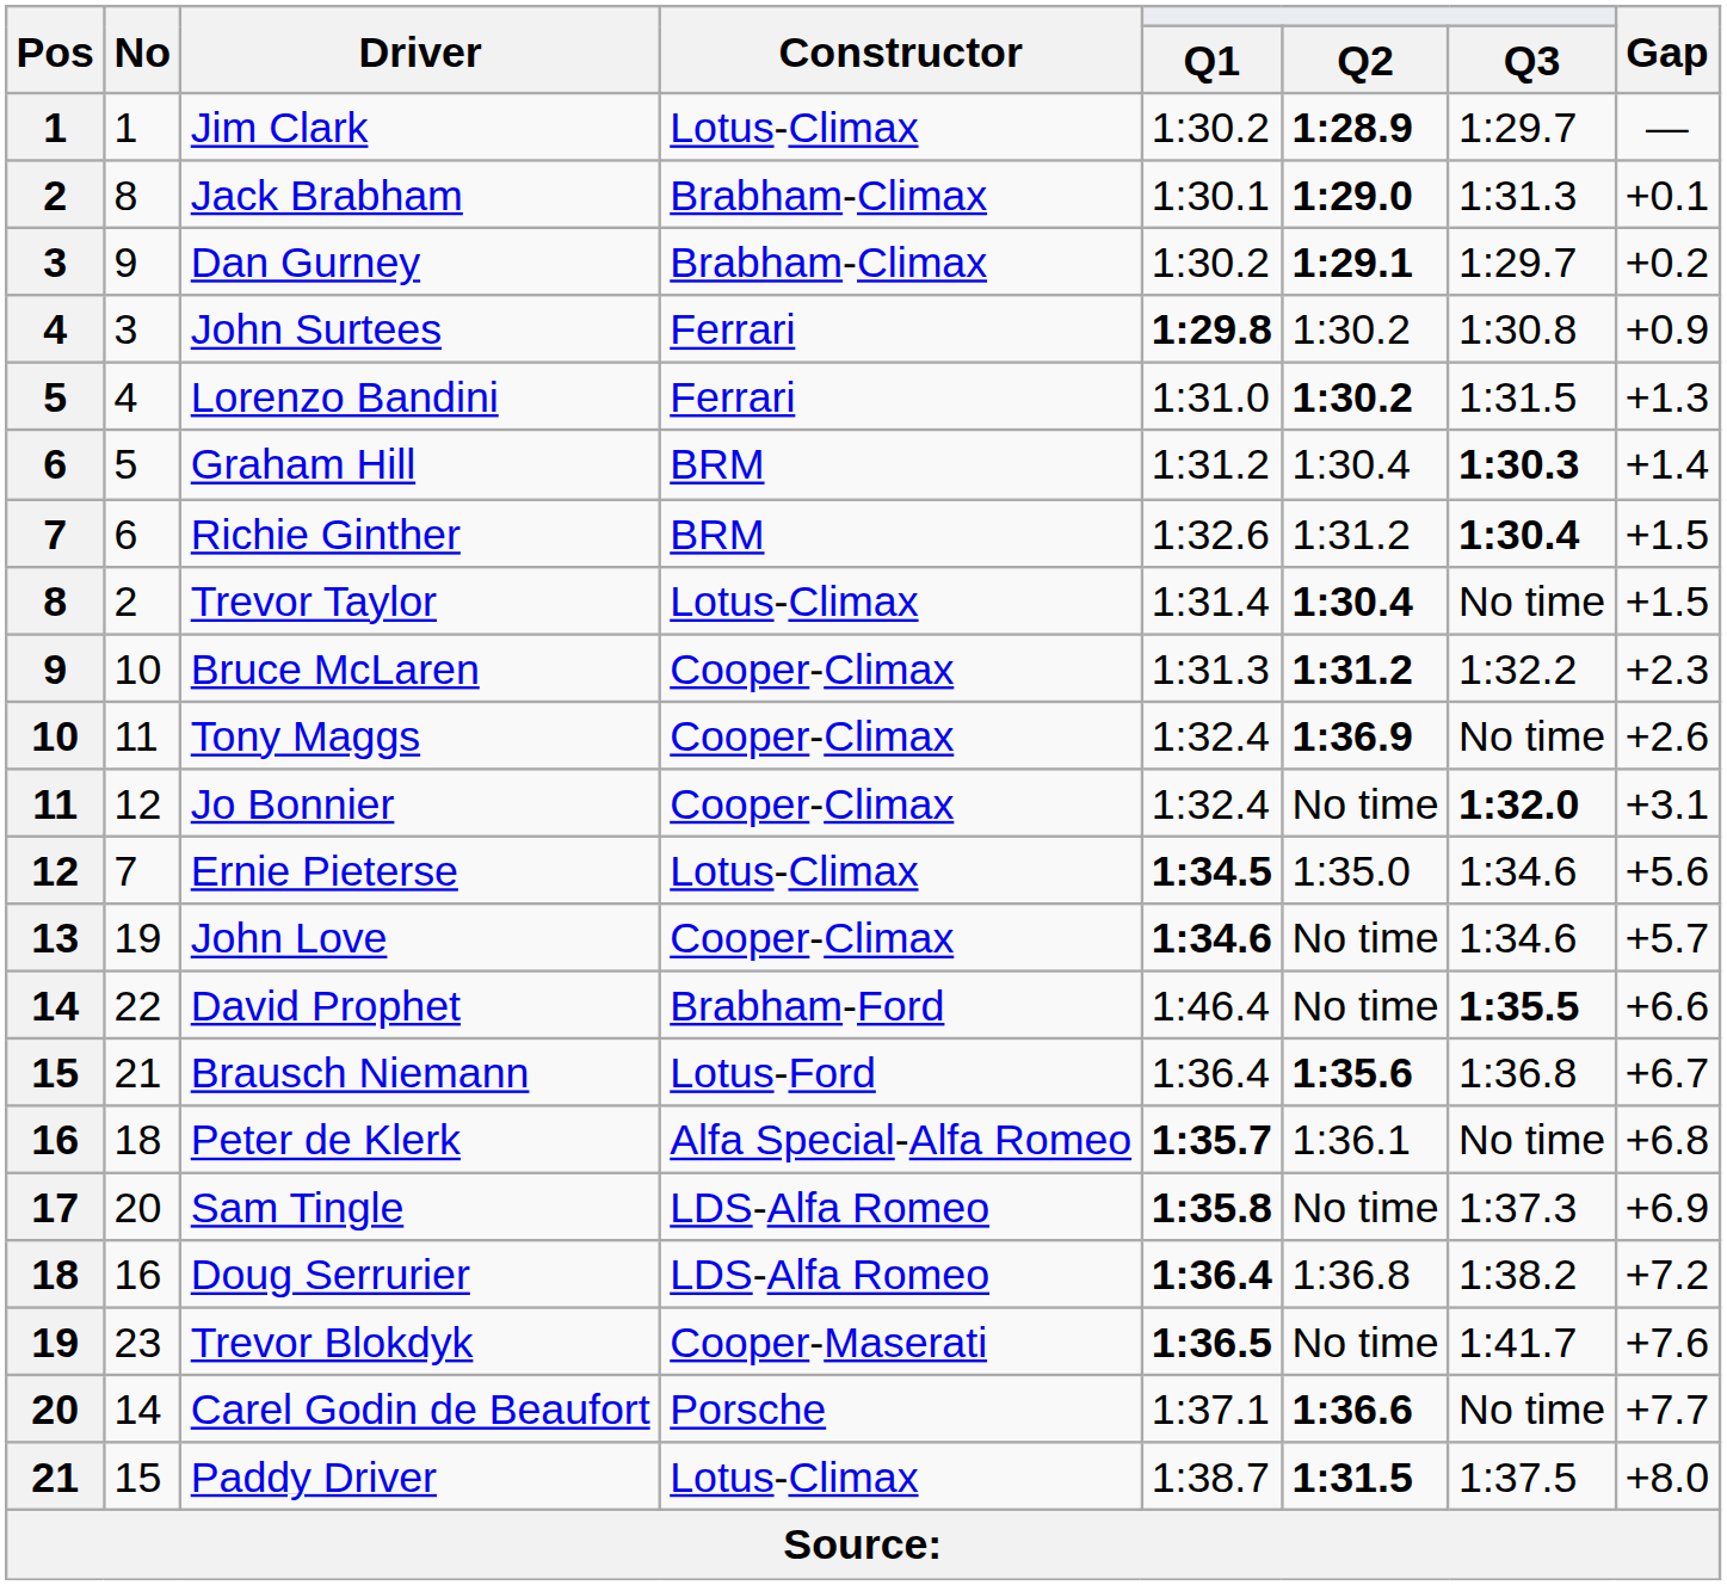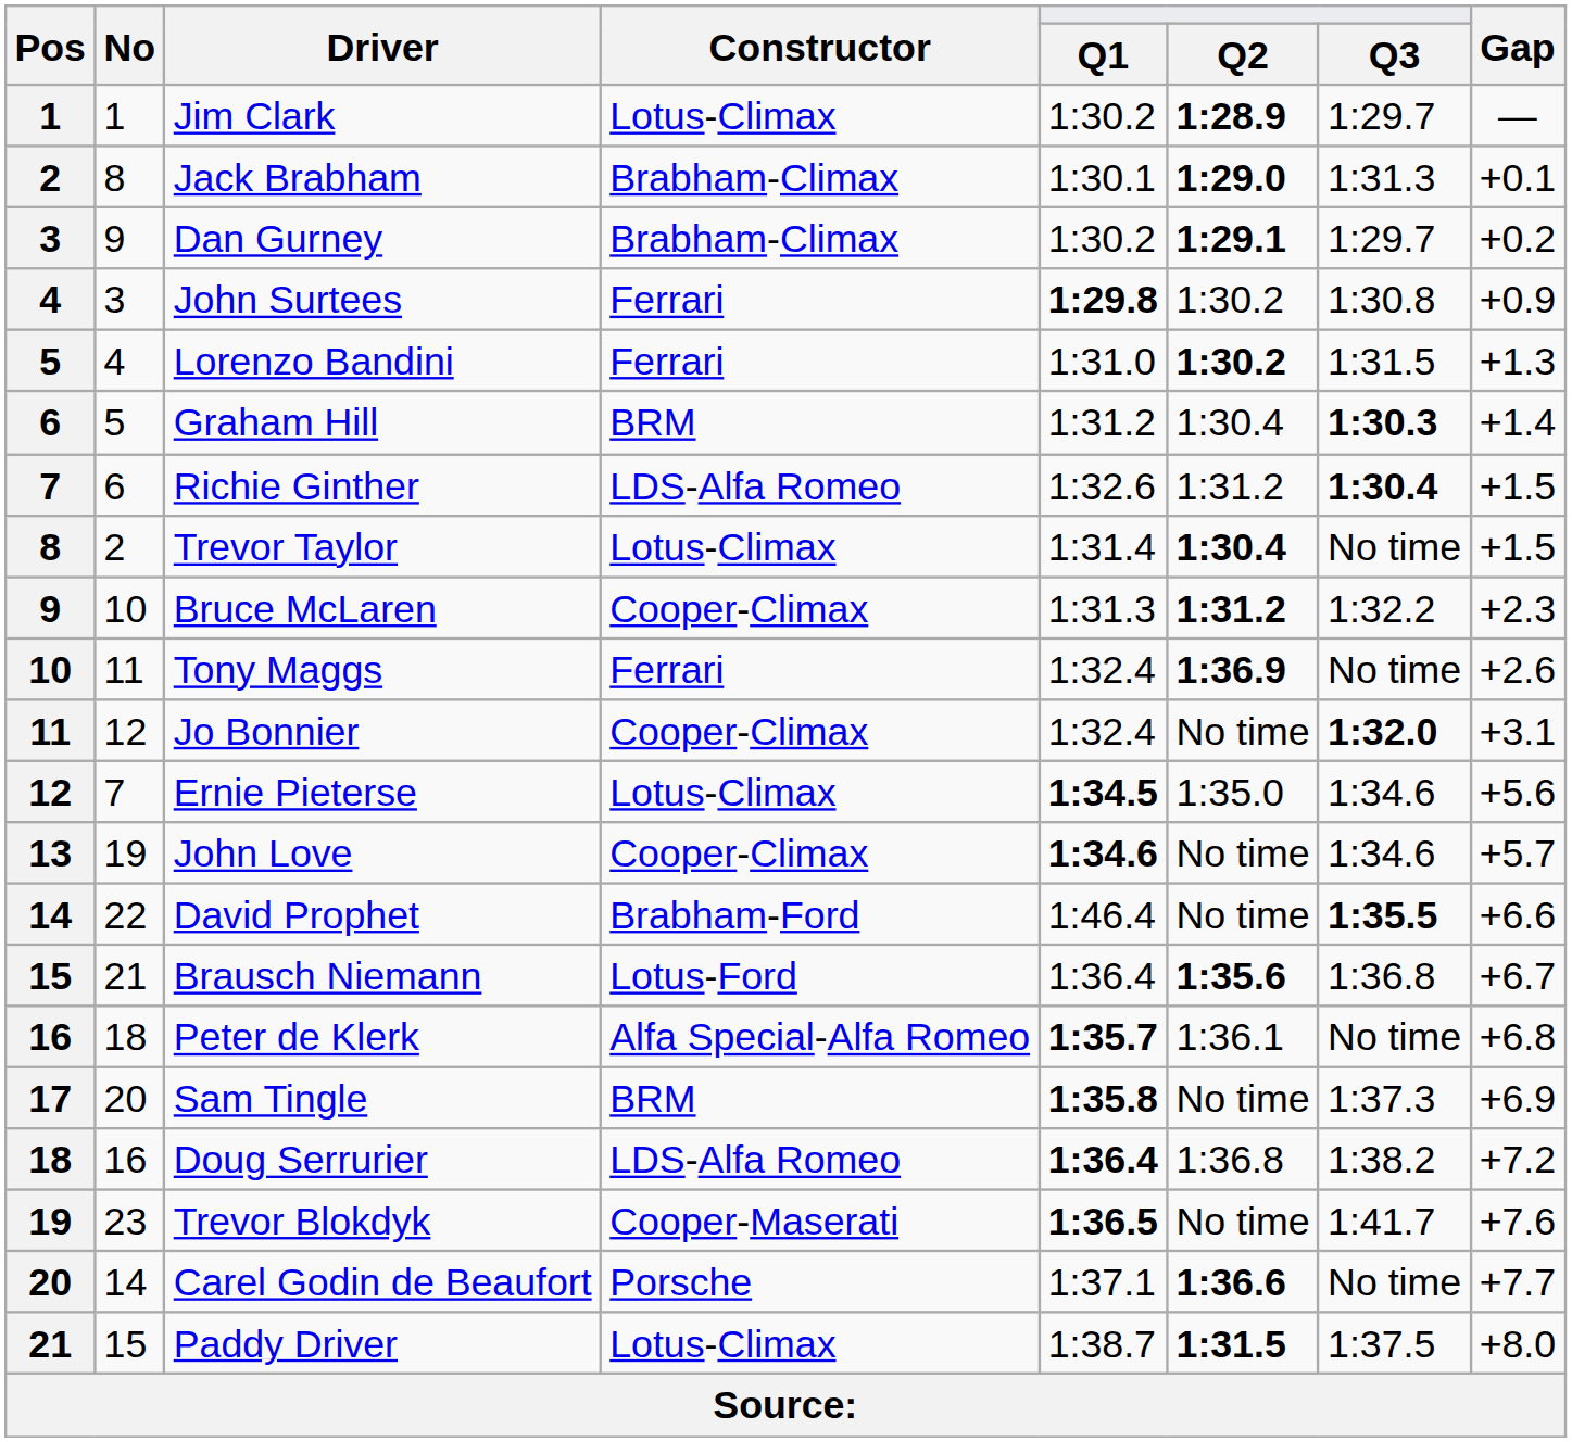 <table class="wikitable sortable" style="font-size: 95%;">
 <tr>
 <th rowspan="2">Pos</th>
 <th rowspan="2">No</th>
 <th rowspan="2">Driver</th>
 <th rowspan="2">Constructor</th>
 <th colspan="3" style="background:#eaecf0; text-align:center;"></th>
 <th rowspan="2">Gap</th>
 </tr>
 <tr>
 <th>Q1</th>
 <th>Q2</th>
 <th>Q3</th>
 </tr>
 <tr>
 <th>1</th>
 <td>1</td>
 <td> <a href='#'>Jim Clark</a></td>
 <td><a href='#'>Lotus</a>-<a href='#'>Climax</a></td>
 <td>1:30.2</td>
 <td><strong>1:28.9</strong></td>
 <td>1:29.7</td>
 <td align="center">—</td>
 </tr>
 <tr>
 <th>2</th>
 <td>8</td>
 <td> <a href='#'>Jack Brabham</a></td>
 <td><a href='#'>Brabham</a>-<a href='#'>Climax</a></td>
 <td>1:30.1</td>
 <td><strong>1:29.0</strong></td>
 <td>1:31.3</td>
 <td>+0.1</td>
 </tr>
 <tr>
 <th>3</th>
 <td>9</td>
 <td> <a href='#'>Dan Gurney</a></td>
 <td><a href='#'>Brabham</a>-<a href='#'>Climax</a></td>
 <td>1:30.2</td>
 <td><strong>1:29.1</strong></td>
 <td>1:29.7</td>
 <td>+0.2</td>
 </tr>
 <tr>
 <th>4</th>
 <td>3</td>
 <td> <a href='#'>John Surtees</a></td>
 <td><a href='#'>Ferrari</a></td>
 <td><strong>1:29.8</strong></td>
 <td>1:30.2</td>
 <td>1:30.8</td>
 <td>+0.9</td>
 </tr>
 <tr>
 <th>5</th>
 <td>4</td>
 <td> <a href='#'>Lorenzo Bandini</a></td>
 <td><a href='#'>Ferrari</a></td>
 <td>1:31.0</td>
 <td><strong>1:30.2</strong></td>
 <td>1:31.5</td>
 <td>+1.3</td>
 </tr>
 <tr>
 <th>6</th>
 <td>5</td>
 <td> <a href='#'>Graham Hill</a></td>
 <td><a href='#'>BRM</a></td>
 <td>1:31.2</td>
 <td>1:30.4</td>
 <td><strong>1:30.3</strong></td>
 <td>+1.4</td>
 </tr>
 <tr>
 <th>7</th>
 <td>6</td>
 <td> <a href='#'>Richie Ginther</a></td>
-<td><a href='#'>BRM</a></td>
+<td><a href='#'>LDS</a>-<a href='#'>Alfa Romeo</a></td>
 <td>1:32.6</td>
 <td>1:31.2</td>
 <td><strong>1:30.4</strong></td>
 <td>+1.5</td>
 </tr>
 <tr>
 <th>8</th>
 <td>2</td>
 <td> <a href='#'>Trevor Taylor</a></td>
 <td><a href='#'>Lotus</a>-<a href='#'>Climax</a></td>
 <td>1:31.4</td>
 <td><strong>1:30.4</strong></td>
 <td>No time</td>
 <td>+1.5</td>
 </tr>
 <tr>
 <th>9</th>
 <td>10</td>
 <td> <a href='#'>Bruce McLaren</a></td>
 <td><a href='#'>Cooper</a>-<a href='#'>Climax</a></td>
 <td>1:31.3</td>
 <td><strong>1:31.2</strong></td>
 <td>1:32.2</td>
 <td>+2.3</td>
 </tr>
 <tr>
 <th>10</th>
 <td>11</td>
 <td> <a href='#'>Tony Maggs</a></td>
-<td><a href='#'>Cooper</a>-<a href='#'>Climax</a></td>
+<td><a href='#'>Ferrari</a></td>
 <td>1:32.4</td>
 <td><strong>1:36.9</strong></td>
 <td>No time</td>
 <td>+2.6</td>
 </tr>
 <tr>
 <th>11</th>
 <td>12</td>
 <td> <a href='#'>Jo Bonnier</a></td>
 <td><a href='#'>Cooper</a>-<a href='#'>Climax</a></td>
 <td>1:32.4</td>
 <td>No time</td>
 <td><strong>1:32.0</strong></td>
 <td>+3.1</td>
 </tr>
 <tr>
 <th>12</th>
 <td>7</td>
 <td> <a href='#'>Ernie Pieterse</a></td>
 <td><a href='#'>Lotus</a>-<a href='#'>Climax</a></td>
 <td><strong>1:34.5</strong></td>
 <td>1:35.0</td>
 <td>1:34.6</td>
 <td>+5.6</td>
 </tr>
 <tr>
 <th>13</th>
 <td>19</td>
 <td> <a href='#'>John Love</a></td>
 <td><a href='#'>Cooper</a>-<a href='#'>Climax</a></td>
 <td><strong>1:34.6</strong></td>
 <td>No time</td>
 <td>1:34.6</td>
 <td>+5.7</td>
 </tr>
 <tr>
 <th>14</th>
 <td>22</td>
 <td> <a href='#'>David Prophet</a></td>
 <td><a href='#'>Brabham</a>-<a href='#'>Ford</a></td>
 <td>1:46.4</td>
 <td>No time</td>
 <td><strong>1:35.5</strong></td>
 <td>+6.6</td>
 </tr>
 <tr>
 <th>15</th>
 <td>21</td>
 <td> <a href='#'>Brausch Niemann</a></td>
 <td><a href='#'>Lotus</a>-<a href='#'>Ford</a></td>
 <td>1:36.4</td>
 <td><strong>1:35.6</strong></td>
 <td>1:36.8</td>
 <td>+6.7</td>
 </tr>
 <tr>
 <th>16</th>
 <td>18</td>
 <td> <a href='#'>Peter de Klerk</a></td>
 <td><a href='#'>Alfa Special</a>-<a href='#'>Alfa Romeo</a></td>
 <td><strong>1:35.7</strong></td>
 <td>1:36.1</td>
 <td>No time</td>
 <td>+6.8</td>
 </tr>
 <tr>
 <th>17</th>
 <td>20</td>
 <td> <a href='#'>Sam Tingle</a></td>
-<td><a href='#'>LDS</a>-<a href='#'>Alfa Romeo</a></td>
+<td><a href='#'>BRM</a></td>
 <td><strong>1:35.8</strong></td>
 <td>No time</td>
 <td>1:37.3</td>
 <td>+6.9</td>
 </tr>
 <tr>
 <th>18</th>
 <td>16</td>
 <td> <a href='#'>Doug Serrurier</a></td>
 <td><a href='#'>LDS</a>-<a href='#'>Alfa Romeo</a></td>
 <td><strong>1:36.4</strong></td>
 <td>1:36.8</td>
 <td>1:38.2</td>
 <td>+7.2</td>
 </tr>
 <tr>
 <th>19</th>
 <td>23</td>
 <td> <a href='#'>Trevor Blokdyk</a></td>
 <td><a href='#'>Cooper</a>-<a href='#'>Maserati</a></td>
 <td><strong>1:36.5</strong></td>
 <td>No time</td>
 <td>1:41.7</td>
 <td>+7.6</td>
 </tr>
 <tr>
 <th>20</th>
 <td>14</td>
 <td> <a href='#'>Carel Godin de Beaufort</a></td>
 <td><a href='#'>Porsche</a></td>
 <td>1:37.1</td>
 <td><strong>1:36.6</strong></td>
 <td>No time</td>
 <td>+7.7</td>
 </tr>
 <tr>
 <th>21</th>
 <td>15</td>
 <td> <a href='#'>Paddy Driver</a></td>
 <td><a href='#'>Lotus</a>-<a href='#'>Climax</a></td>
 <td>1:38.7</td>
 <td><strong>1:31.5</strong></td>
 <td>1:37.5</td>
 <td>+8.0</td>
 </tr>
 <tr>
 <th colspan="8">Source:</th>
 </tr>
 </table>
